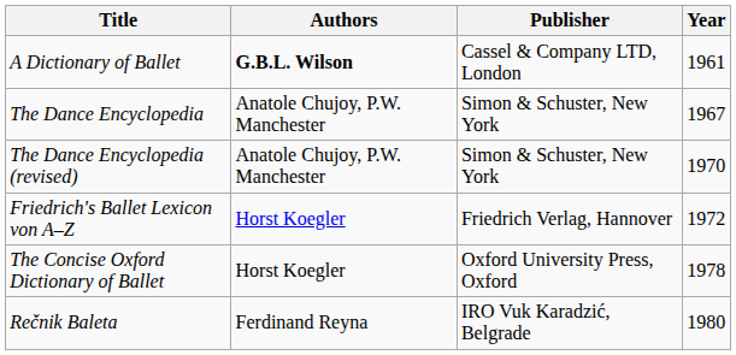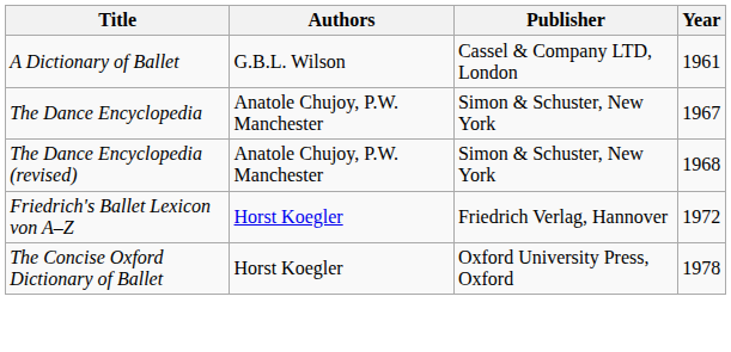 <table class="wikitable">
 <tr>
 <th width=180>Title</th>
 <th width=180>Authors</th>
 <th width=180>Publisher</th>
 <th width=20>Year</th>
 </tr>
 <tr>
 <td><em>A Dictionary of Ballet</em></td>
-<td><strong>G.B.L. Wilson</strong></td>
+<td>G.B.L. Wilson</td>
 <td>Cassel & Company LTD, London</td>
 <td>1961</td>
 </tr>
 <tr>
 <td><em>The Dance Encyclopedia</em></td>
 <td>Anatole Chujoy, P.W. Manchester</td>
 <td>Simon & Schuster, New York</td>
 <td>1967</td>
 </tr>
 <tr>
 <td><em>The Dance Encyclopedia (revised)</em></td>
 <td>Anatole Chujoy, P.W. Manchester</td>
 <td>Simon & Schuster, New York</td>
-<td>1970</td>
+<td>1968</td>
 </tr>
 <tr>
 <td><em>Friedrich's Ballet Lexicon von A–Z</em></td>
 <td><a href='#'>Horst Koegler</a></td>
 <td>Friedrich Verlag, Hannover</td>
 <td>1972</td>
 </tr>
 <tr>
 <td><em>The Concise Oxford Dictionary of Ballet</em></td>
 <td>Horst Koegler</td>
 <td>Oxford University Press, Oxford</td>
 <td>1978</td>
 </tr>
-<tr>
-<td><em>Rečnik Baleta</em></td>
-<td>Ferdinand Reyna</td>
-<td>IRO Vuk Karadzić, Belgrade</td>
-<td>1980</td>
-</tr>
 </table>
